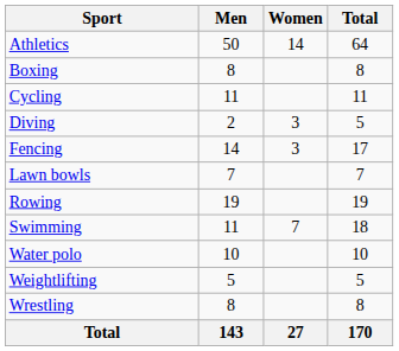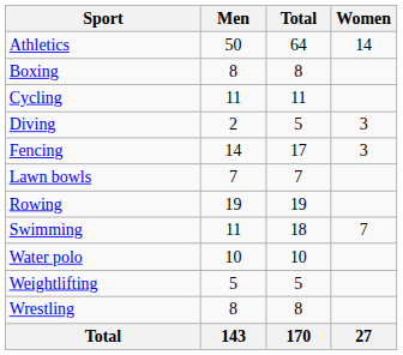 <table class="wikitable sortable" style="text-align:center;">
 <tr>
 <th width=180>Sport</th>
 <th width=55>Men</th>
+<th width=55>Total</th>
 <th width=55>Women</th>
-<th width=55>Total</th>
 </tr>
 <tr>
 <td align=left><a href='#'>Athletics</a></td>
 <td>50</td>
+<td>64</td>
 <td>14</td>
-<td>64</td>
 </tr>
 <tr>
 <td align=left><a href='#'>Boxing</a></td>
 <td>8</td>
+<td>8</td>
 <td></td>
-<td>8</td>
 </tr>
 <tr>
 <td align=left><a href='#'>Cycling</a></td>
 <td>11</td>
+<td>11</td>
 <td></td>
-<td>11</td>
 </tr>
 <tr>
 <td align=left><a href='#'>Diving</a></td>
 <td>2</td>
+<td>5</td>
 <td>3</td>
-<td>5</td>
 </tr>
 <tr>
 <td align=left><a href='#'>Fencing</a></td>
 <td>14</td>
+<td>17</td>
 <td>3</td>
-<td>17</td>
 </tr>
 <tr>
 <td align=left><a href='#'>Lawn bowls</a></td>
 <td>7</td>
+<td>7</td>
 <td></td>
-<td>7</td>
 </tr>
 <tr>
 <td align=left><a href='#'>Rowing</a></td>
 <td>19</td>
+<td>19</td>
 <td></td>
-<td>19</td>
 </tr>
 <tr>
 <td align=left><a href='#'>Swimming</a></td>
 <td>11</td>
+<td>18</td>
 <td>7</td>
-<td>18</td>
 </tr>
 <tr>
 <td align=left><a href='#'>Water polo</a></td>
 <td>10</td>
+<td>10</td>
 <td></td>
-<td>10</td>
 </tr>
 <tr>
 <td align=left><a href='#'>Weightlifting</a></td>
 <td>5</td>
+<td>5</td>
 <td></td>
-<td>5</td>
 </tr>
 <tr>
 <td align=left><a href='#'>Wrestling</a></td>
 <td>8</td>
+<td>8</td>
 <td></td>
-<td>8</td>
 </tr>
 <tr>
 <th>Total</th>
 <th>143</th>
+<th>170</th>
 <th>27</th>
-<th>170</th>
 </tr>
 </table>
